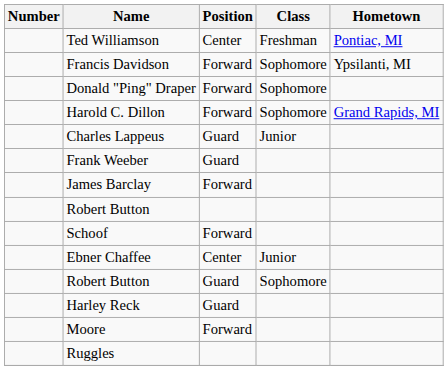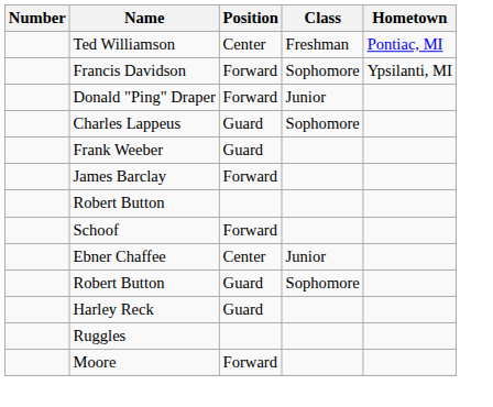 <table class="wikitable" style="font-size: 95%;">
 <tr>
 <th>Number</th>
 <th>Name</th>
 <th>Position</th>
 <th>Class</th>
 <th>Hometown</th>
 </tr>
 <tr>
 <td></td>
 <td>Ted Williamson</td>
 <td>Center</td>
 <td>Freshman</td>
 <td><a href='#'>Pontiac, MI</a></td>
 </tr>
 <tr>
 <td></td>
 <td>Francis Davidson</td>
 <td>Forward</td>
 <td>Sophomore</td>
 <td>Ypsilanti, MI</td>
 </tr>
 <tr>
 <td></td>
 <td>Donald "Ping" Draper</td>
 <td>Forward</td>
-<td>Sophomore</td>
+<td>Junior</td>
 <td></td>
-</tr>
-<tr>
-<td></td>
-<td>Harold C. Dillon</td>
-<td>Forward</td>
-<td>Sophomore</td>
-<td><a href='#'>Grand Rapids, MI</a></td>
 </tr>
 <tr>
 <td></td>
 <td>Charles Lappeus</td>
 <td>Guard</td>
-<td>Junior</td>
+<td>Sophomore</td>
 <td></td>
 </tr>
 <tr>
 <td></td>
 <td>Frank Weeber</td>
 <td>Guard</td>
 <td></td>
 <td></td>
 </tr>
 <tr>
 <td></td>
 <td>James Barclay</td>
 <td>Forward</td>
 <td></td>
 <td></td>
 </tr>
 <tr>
 <td></td>
 <td>Robert Button</td>
 <td></td>
 <td></td>
 <td></td>
 </tr>
 <tr>
 <td></td>
 <td>Schoof</td>
 <td>Forward</td>
 <td></td>
 <td></td>
 </tr>
 <tr>
 <td></td>
 <td>Ebner Chaffee</td>
 <td>Center</td>
 <td>Junior</td>
 <td></td>
 </tr>
 <tr>
 <td></td>
 <td>Robert Button</td>
 <td>Guard</td>
 <td>Sophomore</td>
 <td></td>
 </tr>
 <tr>
 <td></td>
 <td>Harley Reck</td>
 <td>Guard</td>
 <td></td>
 <td></td>
 </tr>
 <tr>
 <td></td>
+<td>Ruggles</td>
+<td></td>
+<td></td>
+<td></td>
+</tr>
+<tr>
+<td></td>
 <td>Moore</td>
 <td>Forward</td>
 <td></td>
 <td></td>
 </tr>
 <tr>
-<td></td>
-<td>Ruggles</td>
-<td></td>
-<td></td>
-<td></td>
-</tr>
-<tr>
 </tr>
 </table>
